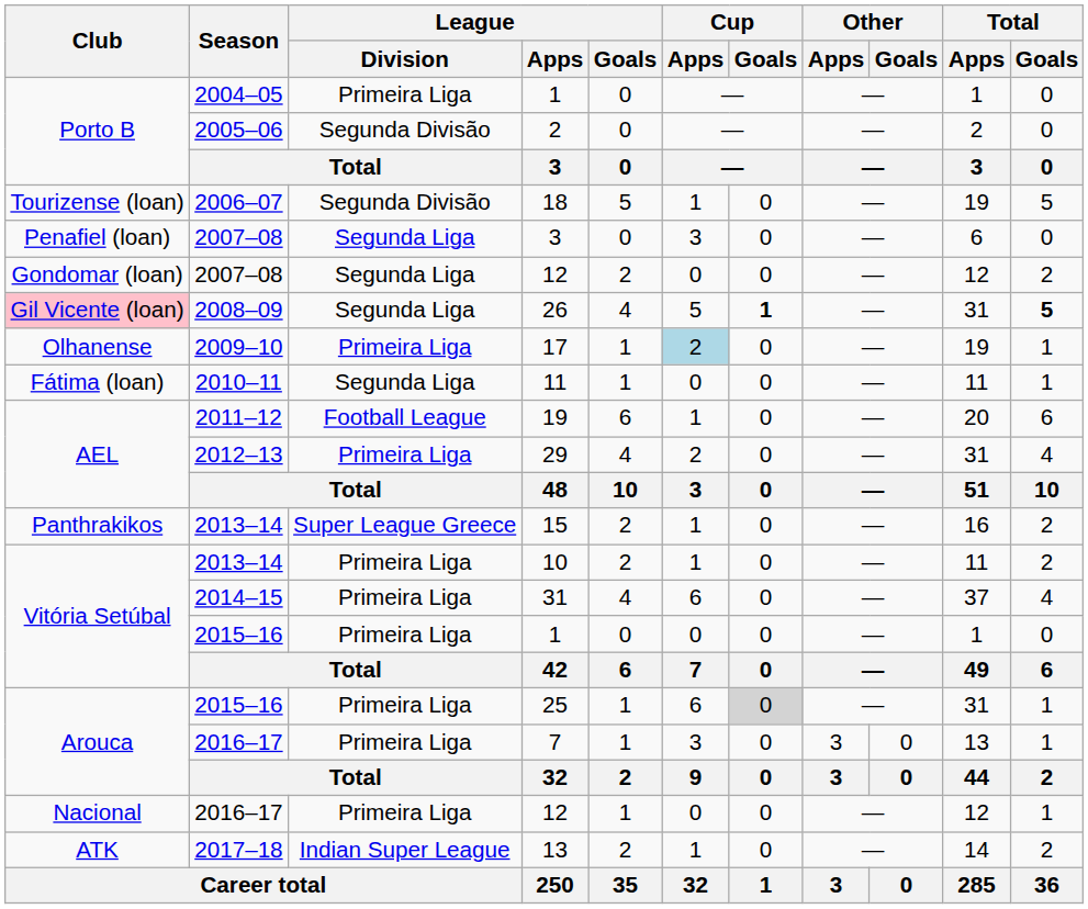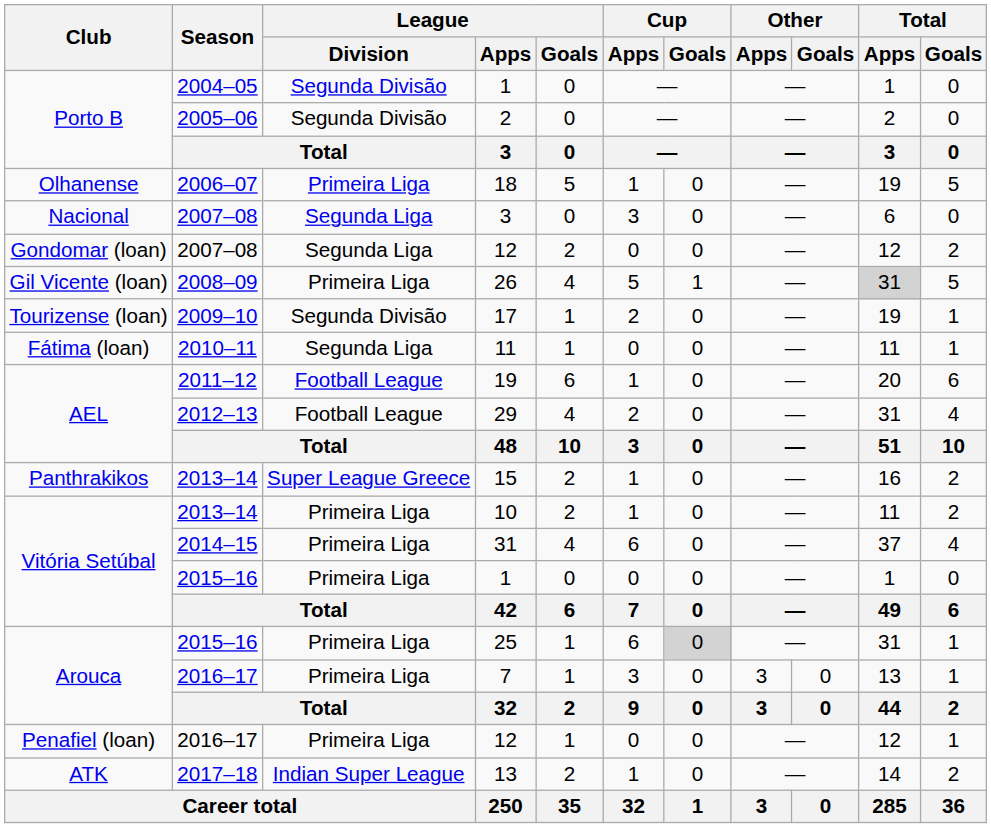 <table class="wikitable" style="text-align: center;">
 <tr>
 <th rowspan="2">Club</th>
 <th rowspan="2">Season</th>
 <th colspan="3">League</th>
 <th colspan="2">Cup</th>
 <th colspan="2">Other</th>
 <th colspan="2">Total</th>
 </tr>
 <tr>
 <th>Division</th>
 <th>Apps</th>
 <th>Goals</th>
 <th>Apps</th>
 <th>Goals</th>
 <th>Apps</th>
 <th>Goals</th>
 <th>Apps</th>
 <th>Goals</th>
 </tr>
 <tr>
 <td rowspan="3"><a href='#'>Porto B</a></td>
 <td><a href='#'>2004–05</a></td>
-<td>Primeira Liga</td>
+<td><a href='#'>Segunda Divisão</a></td>
 <td>1</td>
 <td>0</td>
 <td colspan="2">—</td>
 <td colspan="2">—</td>
 <td>1</td>
 <td>0</td>
 </tr>
 <tr>
 <td><a href='#'>2005–06</a></td>
 <td>Segunda Divisão</td>
 <td>2</td>
 <td>0</td>
 <td colspan="2">—</td>
 <td colspan="2">—</td>
 <td>2</td>
 <td>0</td>
 </tr>
 <tr>
 <th colspan="2">Total</th>
 <th>3</th>
 <th>0</th>
 <th colspan="2">—</th>
 <th colspan="2">—</th>
 <th>3</th>
 <th>0</th>
 </tr>
 <tr>
-<td rowspan="1"><a href='#'>Tourizense</a> (loan)</td>
+<td rowspan="1"><a href='#'>Olhanense</a></td>
 <td><a href='#'>2006–07</a></td>
-<td>Segunda Divisão</td>
+<td><a href='#'>Primeira Liga</a></td>
 <td>18</td>
 <td>5</td>
 <td>1</td>
 <td>0</td>
 <td colspan="2">—</td>
 <td>19</td>
 <td>5</td>
 </tr>
 <tr>
-<td><a href='#'>Penafiel</a> (loan)</td>
+<td><a href='#'>Nacional</a></td>
 <td><a href='#'>2007–08</a></td>
 <td><a href='#'>Segunda Liga</a></td>
 <td>3</td>
 <td>0</td>
 <td>3</td>
 <td>0</td>
 <td colspan="2">—</td>
 <td>6</td>
 <td>0</td>
 </tr>
 <tr>
 <td><a href='#'>Gondomar</a> (loan)</td>
 <td>2007–08</td>
 <td>Segunda Liga</td>
 <td>12</td>
 <td>2</td>
 <td>0</td>
 <td>0</td>
 <td colspan="2">—</td>
 <td>12</td>
 <td>2</td>
 </tr>
 <tr>
-<td style="background: pink;"><a href='#'>Gil Vicente</a> (loan)</td>
+<td><a href='#'>Gil Vicente</a> (loan)</td>
 <td><a href='#'>2008–09</a></td>
-<td>Segunda Liga</td>
+<td>Primeira Liga</td>
 <td>26</td>
 <td>4</td>
 <td>5</td>
-<td><strong>1</strong></td>
+<td>1</td>
 <td colspan="2">—</td>
-<td>31</td>
-<td><strong>5</strong></td>
+<td style="background: lightgrey;">31</td>
+<td>5</td>
 </tr>
 <tr>
-<td rowspan="1"><a href='#'>Olhanense</a></td>
+<td rowspan="1"><a href='#'>Tourizense</a> (loan)</td>
 <td><a href='#'>2009–10</a></td>
-<td><a href='#'>Primeira Liga</a></td>
+<td>Segunda Divisão</td>
 <td>17</td>
 <td>1</td>
-<td style="background: lightblue;">2</td>
+<td>2</td>
 <td>0</td>
 <td colspan="2">—</td>
 <td>19</td>
 <td>1</td>
 </tr>
 <tr>
 <td><a href='#'>Fátima</a> (loan)</td>
 <td><a href='#'>2010–11</a></td>
 <td>Segunda Liga</td>
 <td>11</td>
 <td>1</td>
 <td>0</td>
 <td>0</td>
 <td colspan="2">—</td>
 <td>11</td>
 <td>1</td>
 </tr>
 <tr>
 <td rowspan="3"><a href='#'>AEL</a></td>
 <td><a href='#'>2011–12</a></td>
 <td><a href='#'>Football League</a></td>
 <td>19</td>
 <td>6</td>
 <td>1</td>
 <td>0</td>
 <td colspan="2">—</td>
 <td>20</td>
 <td>6</td>
 </tr>
 <tr>
 <td><a href='#'>2012–13</a></td>
-<td><a href='#'>Primeira Liga</a></td>
+<td>Football League</td>
 <td>29</td>
 <td>4</td>
 <td>2</td>
 <td>0</td>
 <td colspan="2">—</td>
 <td>31</td>
 <td>4</td>
 </tr>
 <tr>
 <th colspan="2">Total</th>
 <th>48</th>
 <th>10</th>
 <th>3</th>
 <th>0</th>
 <th colspan="2">—</th>
 <th>51</th>
 <th>10</th>
 </tr>
 <tr>
 <td><a href='#'>Panthrakikos</a></td>
 <td><a href='#'>2013–14</a></td>
 <td><a href='#'>Super League Greece</a></td>
 <td>15</td>
 <td>2</td>
 <td>1</td>
 <td>0</td>
 <td colspan="2">—</td>
 <td>16</td>
 <td>2</td>
 </tr>
 <tr>
 <td rowspan="4"><a href='#'>Vitória Setúbal</a></td>
 <td><a href='#'>2013–14</a></td>
 <td>Primeira Liga</td>
 <td>10</td>
 <td>2</td>
 <td>1</td>
 <td>0</td>
 <td colspan="2">—</td>
 <td>11</td>
 <td>2</td>
 </tr>
 <tr>
 <td><a href='#'>2014–15</a></td>
 <td>Primeira Liga</td>
 <td>31</td>
 <td>4</td>
 <td>6</td>
 <td>0</td>
 <td colspan="2">—</td>
 <td>37</td>
 <td>4</td>
 </tr>
 <tr>
 <td><a href='#'>2015–16</a></td>
 <td>Primeira Liga</td>
 <td>1</td>
 <td>0</td>
 <td>0</td>
 <td>0</td>
 <td colspan="2">—</td>
 <td>1</td>
 <td>0</td>
 </tr>
 <tr>
 <th colspan="2">Total</th>
 <th>42</th>
 <th>6</th>
 <th>7</th>
 <th>0</th>
 <th colspan="2">—</th>
 <th>49</th>
 <th>6</th>
 </tr>
 <tr>
 <td rowspan="3"><a href='#'>Arouca</a></td>
 <td><a href='#'>2015–16</a></td>
 <td>Primeira Liga</td>
 <td>25</td>
 <td>1</td>
 <td>6</td>
 <td style="background: lightgrey;">0</td>
 <td colspan="2">—</td>
 <td>31</td>
 <td>1</td>
 </tr>
 <tr>
 <td><a href='#'>2016–17</a></td>
 <td>Primeira Liga</td>
 <td>7</td>
 <td>1</td>
 <td>3</td>
 <td>0</td>
 <td>3</td>
 <td>0</td>
 <td>13</td>
 <td>1</td>
 </tr>
 <tr>
 <th colspan="2">Total</th>
 <th>32</th>
 <th>2</th>
 <th>9</th>
 <th>0</th>
 <th>3</th>
 <th>0</th>
 <th>44</th>
 <th>2</th>
 </tr>
 <tr>
-<td><a href='#'>Nacional</a></td>
+<td><a href='#'>Penafiel</a> (loan)</td>
 <td>2016–17</td>
 <td>Primeira Liga</td>
 <td>12</td>
 <td>1</td>
 <td>0</td>
 <td>0</td>
 <td colspan="2">—</td>
 <td>12</td>
 <td>1</td>
 </tr>
 <tr>
 <td><a href='#'>ATK</a></td>
 <td><a href='#'>2017–18</a></td>
 <td><a href='#'>Indian Super League</a></td>
 <td>13</td>
 <td>2</td>
 <td>1</td>
 <td>0</td>
 <td colspan="2">—</td>
 <td>14</td>
 <td>2</td>
 </tr>
 <tr>
 <th colspan="3">Career total</th>
 <th>250</th>
 <th>35</th>
 <th>32</th>
 <th>1</th>
 <th>3</th>
 <th>0</th>
 <th>285</th>
 <th>36</th>
 </tr>
 </table>
